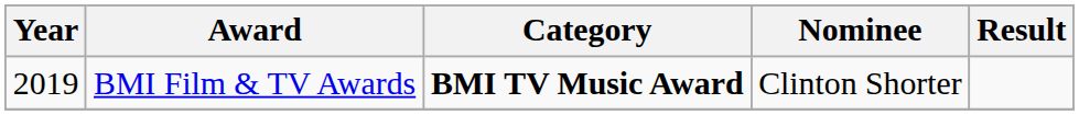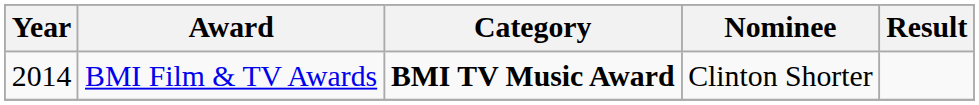 <table class="wikitable sortable plainrowheaders" style="text-align:center;">
 <tr>
 <th>Year</th>
 <th>Award</th>
 <th>Category</th>
 <th>Nominee</th>
 <th>Result</th>
 </tr>
 <tr>
-<td>2019</td>
+<td>2014</td>
 <td><a href='#'>BMI Film & TV Awards</a></td>
 <td><strong>BMI TV Music Award</strong></td>
 <td>Clinton Shorter</td>
 <td></td>
 </tr>
 <tr>
 </tr>
 </table>
